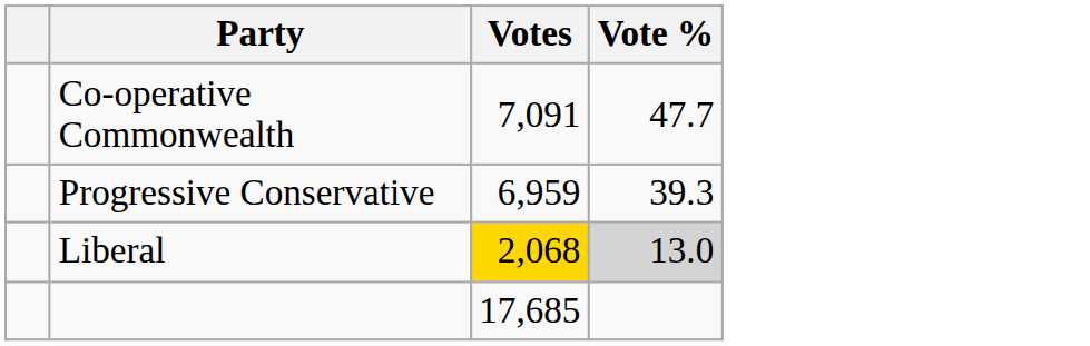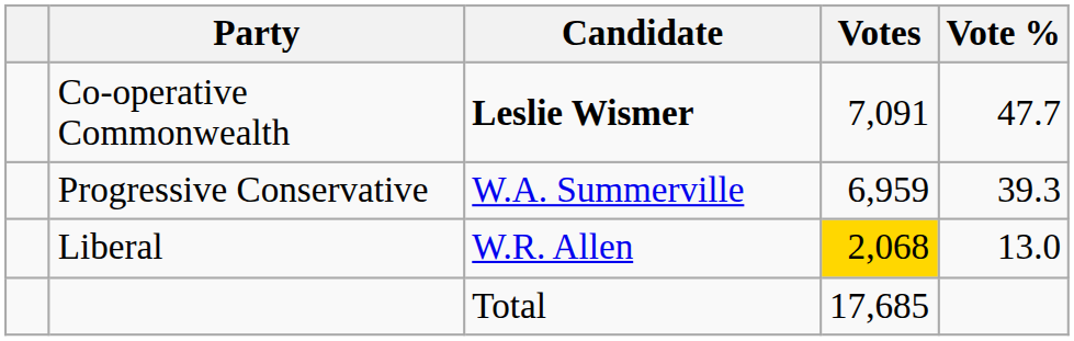 <table class="wikitable">
 <tr>
 <th></th>
 <th scope="col" width="175">Party</th>
+<th scope="col" width="150">Candidate</th>
 <th>Votes</th>
 <th>Vote %</th>
 </tr>
 <tr>
 <td>   </td>
 <td>Co-operative Commonwealth</td>
+<td><strong>Leslie Wismer</strong></td>
 <td align=right>7,091</td>
 <td align=right>47.7</td>
 </tr>
 <tr>
 <td>   </td>
 <td>Progressive Conservative</td>
+<td><a href='#'>W.A. Summerville</a></td>
 <td align=right>6,959</td>
 <td align=right>39.3</td>
 </tr>
 <tr |>
 <td>   </td>
 <td>Liberal</td>
+<td><a href='#'>W.R. Allen</a></td>
 <td align=right style="background: gold;">2,068</td>
-<td align=right style="background: lightgrey;">13.0</td>
+<td align=right>13.0</td>
 </tr>
 <tr |>
 <td></td>
 <td></td>
+<td>Total</td>
 <td align=right>17,685</td>
 <td></td>
 </tr>
 </table>
